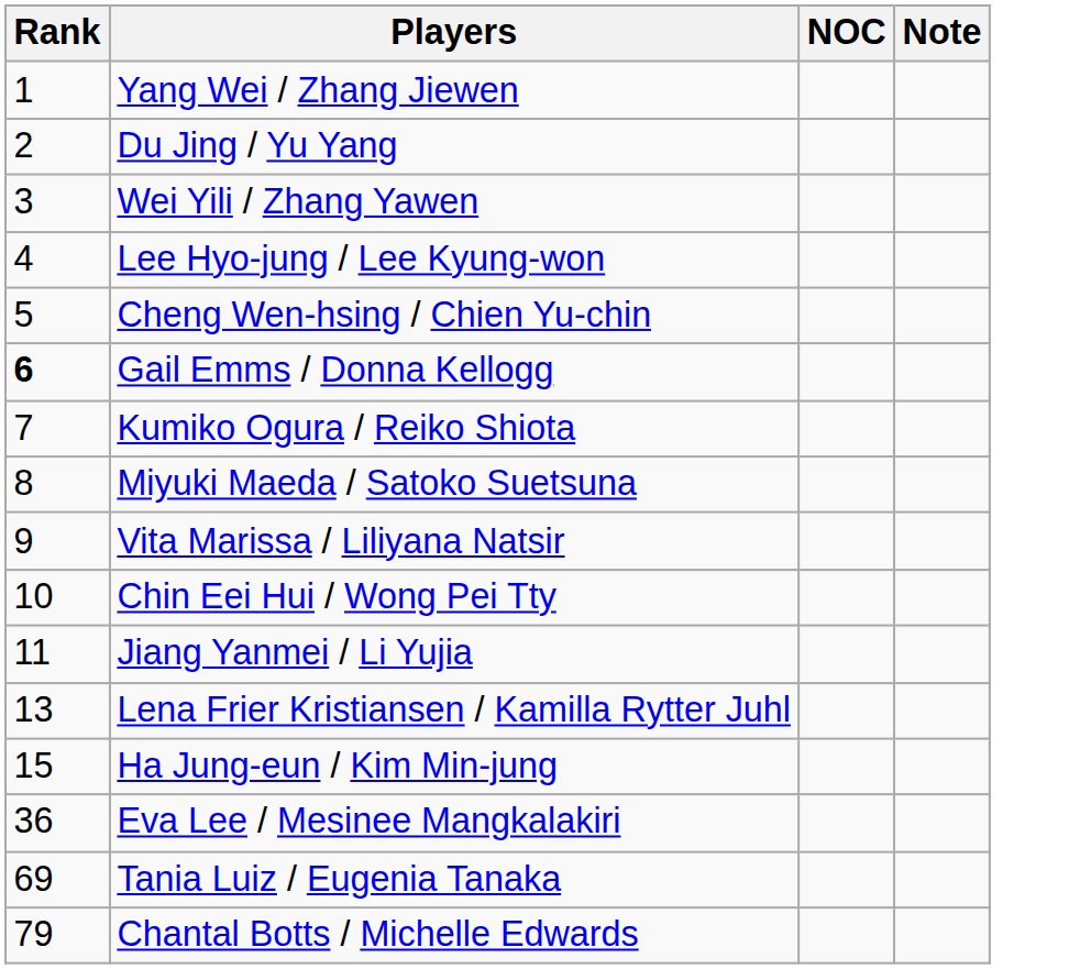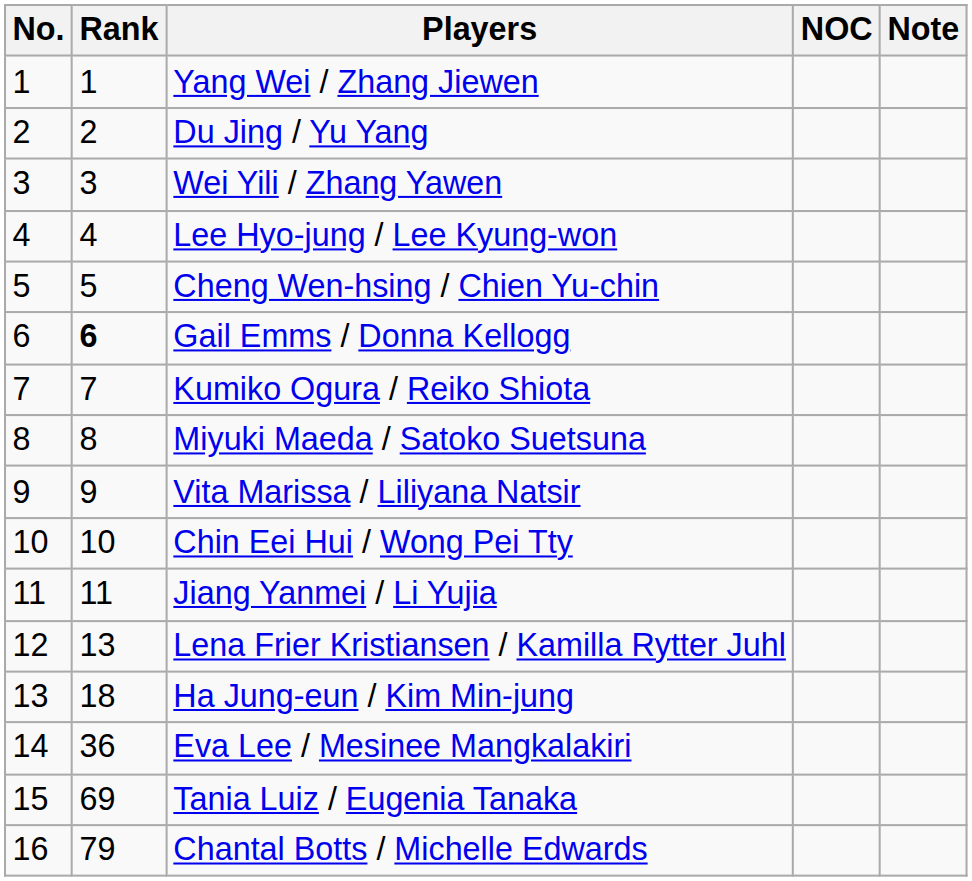 <table class="wikitable">
 <tr>
+<th>No.</th>
 <th>Rank</th>
 <th>Players</th>
 <th>NOC</th>
 <th>Note</th>
 </tr>
 <tr>
 <td>1</td>
+<td>1</td>
 <td><a href='#'>Yang Wei</a> / <a href='#'>Zhang Jiewen</a></td>
 <td></td>
 <td></td>
 </tr>
 <tr>
+<td>2</td>
 <td>2</td>
 <td><a href='#'>Du Jing</a> / <a href='#'>Yu Yang</a></td>
 <td></td>
 <td></td>
 </tr>
 <tr>
 <td>3</td>
+<td>3</td>
 <td><a href='#'>Wei Yili</a> / <a href='#'>Zhang Yawen</a></td>
 <td></td>
 <td></td>
 </tr>
 <tr>
+<td>4</td>
 <td>4</td>
 <td><a href='#'>Lee Hyo-jung</a> / <a href='#'>Lee Kyung-won</a></td>
 <td></td>
 <td></td>
 </tr>
 <tr>
 <td>5</td>
+<td>5</td>
 <td><a href='#'>Cheng Wen-hsing</a> / <a href='#'>Chien Yu-chin</a></td>
 <td></td>
 <td></td>
 </tr>
 <tr>
+<td>6</td>
 <td><strong>6</strong></td>
 <td><a href='#'>Gail Emms</a> / <a href='#'>Donna Kellogg</a></td>
 <td></td>
 <td></td>
 </tr>
 <tr>
 <td>7</td>
+<td>7</td>
 <td><a href='#'>Kumiko Ogura</a> / <a href='#'>Reiko Shiota</a></td>
 <td></td>
 <td></td>
 </tr>
 <tr>
+<td>8</td>
 <td>8</td>
 <td><a href='#'>Miyuki Maeda</a> / <a href='#'>Satoko Suetsuna</a></td>
 <td></td>
 <td></td>
 </tr>
 <tr>
 <td>9</td>
+<td>9</td>
 <td><a href='#'>Vita Marissa</a> / <a href='#'>Liliyana Natsir</a></td>
 <td></td>
 <td></td>
 </tr>
 <tr>
+<td>10</td>
 <td>10</td>
 <td><a href='#'>Chin Eei Hui</a> / <a href='#'>Wong Pei Tty</a></td>
 <td></td>
 <td></td>
 </tr>
 <tr>
 <td>11</td>
+<td>11</td>
 <td><a href='#'>Jiang Yanmei</a> / <a href='#'>Li Yujia</a></td>
 <td></td>
 <td></td>
 </tr>
 <tr>
+<td>12</td>
 <td>13</td>
 <td><a href='#'>Lena Frier Kristiansen</a> / <a href='#'>Kamilla Rytter Juhl</a></td>
 <td></td>
 <td></td>
 </tr>
 <tr>
-<td>15</td>
+<td>13</td>
+<td>18</td>
 <td><a href='#'>Ha Jung-eun</a> / <a href='#'>Kim Min-jung</a></td>
 <td></td>
 <td></td>
 </tr>
 <tr>
+<td>14</td>
 <td>36</td>
 <td><a href='#'>Eva Lee</a> / <a href='#'>Mesinee Mangkalakiri</a></td>
 <td></td>
 <td></td>
 </tr>
 <tr>
+<td>15</td>
 <td>69</td>
 <td><a href='#'>Tania Luiz</a> / <a href='#'>Eugenia Tanaka</a></td>
 <td></td>
 <td></td>
 </tr>
 <tr>
+<td>16</td>
 <td>79</td>
 <td><a href='#'>Chantal Botts</a> / <a href='#'>Michelle Edwards</a></td>
 <td></td>
 <td></td>
 </tr>
 </table>
